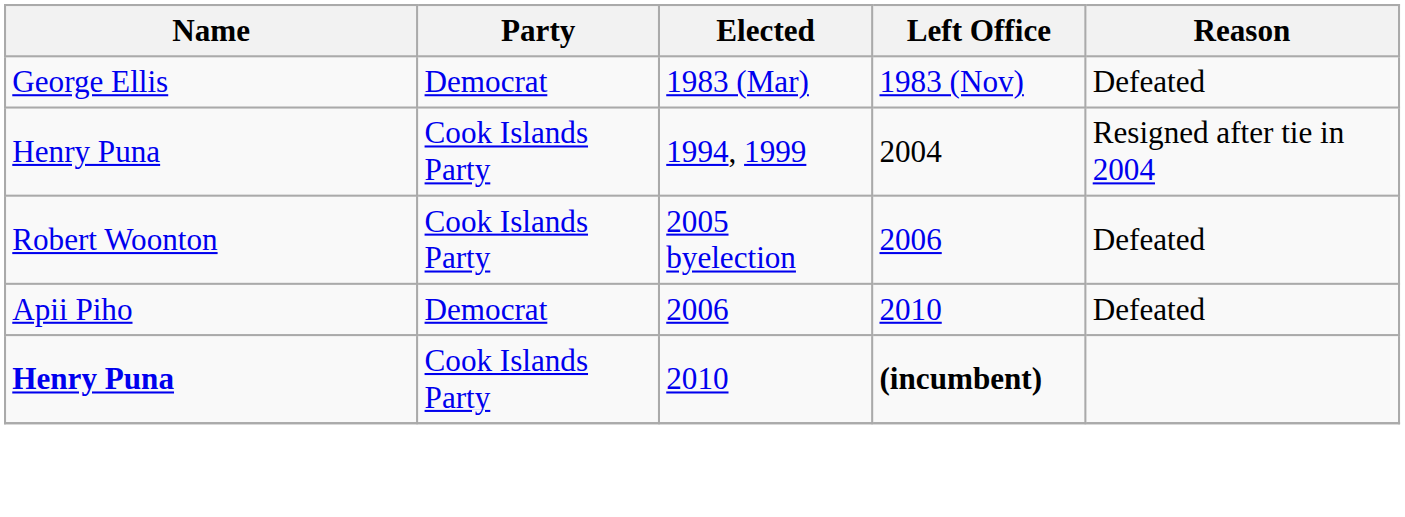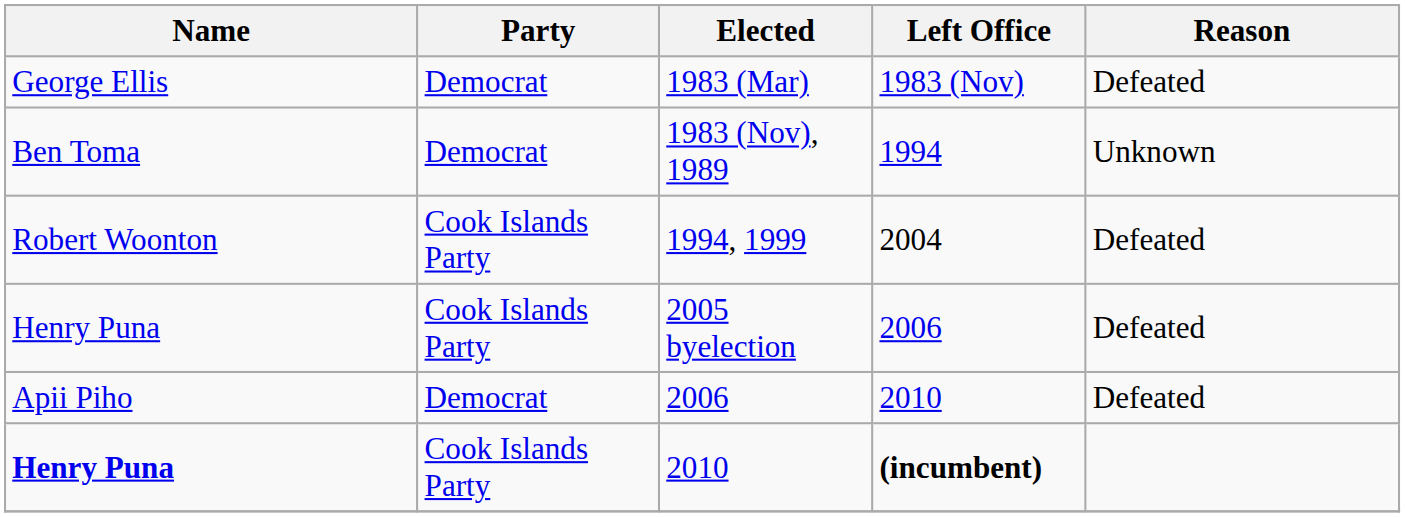 <table class="wikitable" width="77%" style="font-size:95%;">
 <tr>
 <th width=29%>Name</th>
 <th width=17%>Party</th>
 <th width=15%>Elected</th>
 <th width=15%>Left Office</th>
 <th width=22%>Reason</th>
 </tr>
 <tr>
 <td><a href='#'>George Ellis</a></td>
 <td bgcolor=><a href='#'>Democrat</a></td>
 <td><a href='#'>1983 (Mar)</a></td>
 <td><a href='#'>1983 (Nov)</a></td>
 <td>Defeated</td>
 </tr>
 <tr>
-<td><a href='#'>Henry Puna</a></td>
+<td><a href='#'>Ben Toma</a></td>
+<td bgcolor=><a href='#'>Democrat</a></td>
+<td><a href='#'>1983 (Nov)</a>, <a href='#'>1989</a></td>
+<td><a href='#'>1994</a></td>
+<td>Unknown</td>
+</tr>
+<tr>
+<td><a href='#'>Robert Woonton</a></td>
 <td bgcolor=><a href='#'>Cook Islands Party</a></td>
 <td><a href='#'>1994</a>, <a href='#'>1999</a></td>
 <td>2004</td>
-<td>Resigned after tie in <a href='#'>2004</a></td>
+<td>Defeated</td>
 </tr>
 <tr>
-<td><a href='#'>Robert Woonton</a></td>
+<td><a href='#'>Henry Puna</a></td>
 <td bgcolor=><a href='#'>Cook Islands Party</a></td>
 <td><a href='#'>2005 byelection</a></td>
 <td><a href='#'>2006</a></td>
 <td>Defeated</td>
 </tr>
 <tr>
 <td><a href='#'>Apii Piho</a></td>
 <td bgcolor=><a href='#'>Democrat</a></td>
 <td><a href='#'>2006</a></td>
 <td><a href='#'>2010</a></td>
 <td>Defeated</td>
 </tr>
 <tr>
 <td><strong><a href='#'>Henry Puna</a></strong></td>
 <td bgcolor=><a href='#'>Cook Islands Party</a></td>
 <td><a href='#'>2010</a></td>
 <td><strong>(incumbent)</strong></td>
 <td></td>
 </tr>
 <tr>
 </tr>
 </table>
